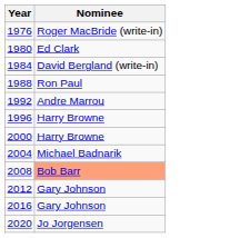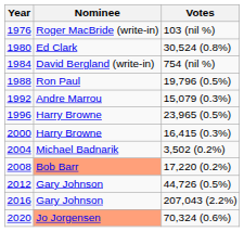 <table class="wikitable">
 <tr>
 <th>Year</th>
 <th>Nominee</th>
+<th>Votes</th>
 </tr>
 <tr>
 <td><a href='#'>1976</a></td>
 <td><a href='#'>Roger MacBride</a> (write-in)</td>
+<td>103 (nil %)</td>
 </tr>
 <tr>
 <td><a href='#'>1980</a></td>
 <td><a href='#'>Ed Clark</a></td>
+<td>30,524 (0.8%)</td>
 </tr>
 <tr>
 <td><a href='#'>1984</a></td>
 <td><a href='#'>David Bergland</a> (write-in)</td>
+<td>754 (nil %)</td>
 </tr>
 <tr>
 <td><a href='#'>1988</a></td>
 <td><a href='#'>Ron Paul</a></td>
+<td>19,796 (0.5%)</td>
 </tr>
 <tr>
 <td><a href='#'>1992</a></td>
 <td><a href='#'>Andre Marrou</a></td>
+<td>15,079 (0.3%)</td>
 </tr>
 <tr>
 <td><a href='#'>1996</a></td>
 <td><a href='#'>Harry Browne</a></td>
+<td>23,965 (0.5%)</td>
 </tr>
 <tr>
 <td><a href='#'>2000</a></td>
 <td><a href='#'>Harry Browne</a></td>
+<td>16,415 (0.3%)</td>
 </tr>
 <tr>
 <td><a href='#'>2004</a></td>
 <td><a href='#'>Michael Badnarik</a></td>
+<td>3,502 (0.2%)</td>
 </tr>
 <tr>
 <td><a href='#'>2008</a></td>
 <td style="background: lightsalmon;"><a href='#'>Bob Barr</a></td>
+<td>17,220 (0.2%)</td>
 </tr>
 <tr>
 <td><a href='#'>2012</a></td>
 <td><a href='#'>Gary Johnson</a></td>
+<td>44,726 (0.5%)</td>
 </tr>
 <tr>
 <td><a href='#'>2016</a></td>
 <td><a href='#'>Gary Johnson</a></td>
+<td>207,043 (2.2%)</td>
 </tr>
 <tr>
 <td><a href='#'>2020</a></td>
-<td><a href='#'>Jo Jorgensen</a></td>
+<td style="background: lightsalmon;"><a href='#'>Jo Jorgensen</a></td>
+<td>70,324 (0.6%)</td>
 </tr>
 </table>
